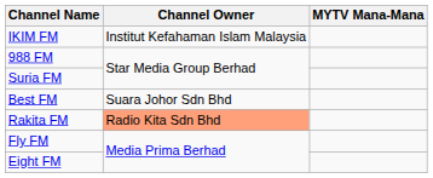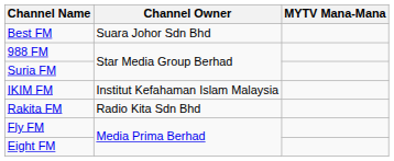 <table class="wikitable">
 <tr>
 <th>Channel Name</th>
 <th>Channel Owner</th>
 <th>MYTV Mana-Mana</th>
 </tr>
 <tr>
-<td><a href='#'>IKIM FM</a></td>
-<td>Institut Kefahaman Islam Malaysia</td>
+<td><a href='#'>Best FM</a></td>
+<td>Suara Johor Sdn Bhd</td>
 <td></td>
 </tr>
 <tr>
 <td><a href='#'>988 FM</a></td>
 <td rowspan=2>Star Media Group Berhad</td>
 <td></td>
 </tr>
 <tr>
 <td><a href='#'>Suria FM</a></td>
 <td></td>
 </tr>
 <tr>
-<td><a href='#'>Best FM</a></td>
-<td>Suara Johor Sdn Bhd</td>
+<td><a href='#'>IKIM FM</a></td>
+<td>Institut Kefahaman Islam Malaysia</td>
 <td></td>
 </tr>
 <tr>
 <td><a href='#'>Rakita FM</a></td>
-<td style="background: lightsalmon;">Radio Kita Sdn Bhd</td>
+<td>Radio Kita Sdn Bhd</td>
 <td></td>
 </tr>
 <tr>
 <td><a href='#'>Fly FM</a></td>
 <td rowspan=2><a href='#'>Media Prima Berhad</a></td>
 <td></td>
 </tr>
 <tr>
 <td><a href='#'>Eight FM</a></td>
 <td></td>
 </tr>
 </table>
